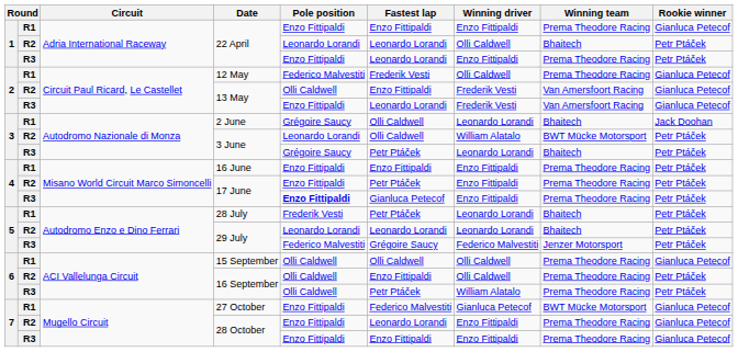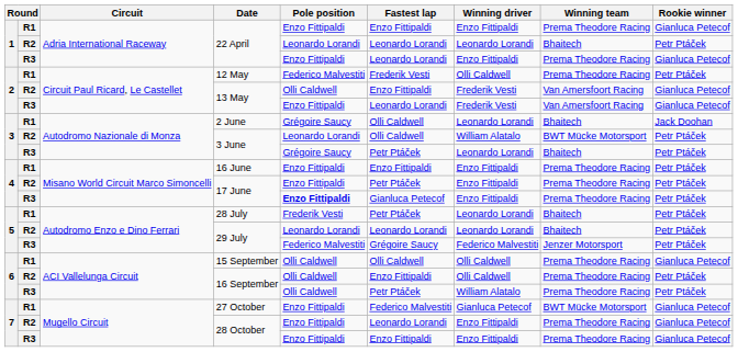 <table class="wikitable" style="font-size: 85%">
 <tr>
 <th colspan=2>Round</th>
 <th>Circuit</th>
 <th>Date</th>
 <th>Pole position</th>
 <th>Fastest lap</th>
 <th>Winning driver</th>
 <th>Winning team</th>
 <th>Rookie winner</th>
 </tr>
 <tr>
 <th rowspan=3>1</th>
 <th>R1</th>
 <td rowspan=3> <a href='#'>Adria International Raceway</a></td>
 <td rowspan=3>22 April</td>
 <td> <a href='#'>Enzo Fittipaldi</a></td>
 <td> <a href='#'>Enzo Fittipaldi</a></td>
 <td> <a href='#'>Enzo Fittipaldi</a></td>
 <td nowrap> <a href='#'>Prema Theodore Racing</a></td>
 <td nowrap> <a href='#'>Gianluca Petecof</a></td>
 </tr>
 <tr>
 <th>R2</th>
 <td nowrap> <a href='#'>Leonardo Lorandi</a></td>
 <td nowrap> <a href='#'>Leonardo Lorandi</a></td>
-<td> <a href='#'>Olli Caldwell</a></td>
+<td nowrap> <a href='#'>Leonardo Lorandi</a></td>
 <td> <a href='#'>Bhaitech</a></td>
 <td> <a href='#'>Petr Ptáček</a></td>
 </tr>
 <tr>
 <th>R3</th>
 <td> <a href='#'>Enzo Fittipaldi</a></td>
 <td> <a href='#'>Leonardo Lorandi</a></td>
 <td> <a href='#'>Enzo Fittipaldi</a></td>
 <td> <a href='#'>Prema Theodore Racing</a></td>
-<td> <a href='#'>Petr Ptáček</a></td>
+<td> <a href='#'>Gianluca Petecof</a></td>
 </tr>
 <tr>
 <th rowspan=3>2</th>
 <th>R1</th>
 <td rowspan=3> <a href='#'>Circuit Paul Ricard</a>, <a href='#'>Le Castellet</a></td>
 <td>12 May</td>
 <td nowrap> <a href='#'>Federico Malvestiti</a></td>
 <td> <a href='#'>Frederik Vesti</a></td>
 <td> <a href='#'>Olli Caldwell</a></td>
 <td> <a href='#'>Prema Theodore Racing</a></td>
-<td> <a href='#'>Gianluca Petecof</a></td>
+<td> <a href='#'>Petr Ptáček</a></td>
 </tr>
 <tr>
 <th>R2</th>
 <td rowspan=2>13 May</td>
 <td> <a href='#'>Olli Caldwell</a></td>
 <td> <a href='#'>Enzo Fittipaldi</a></td>
 <td> <a href='#'>Frederik Vesti</a></td>
 <td> <a href='#'>Van Amersfoort Racing</a></td>
 <td> <a href='#'>Gianluca Petecof</a></td>
 </tr>
 <tr>
 <th>R3</th>
 <td> <a href='#'>Enzo Fittipaldi</a></td>
 <td> <a href='#'>Leonardo Lorandi</a></td>
 <td> <a href='#'>Frederik Vesti</a></td>
 <td> <a href='#'>Van Amersfoort Racing</a></td>
 <td> <a href='#'>Gianluca Petecof</a></td>
 </tr>
 <tr>
 <th rowspan=3>3</th>
 <th>R1</th>
 <td rowspan=3> <a href='#'>Autodromo Nazionale di Monza</a></td>
 <td>2 June</td>
 <td> <a href='#'>Grégoire Saucy</a></td>
 <td> <a href='#'>Olli Caldwell</a></td>
 <td> <a href='#'>Leonardo Lorandi</a></td>
 <td> <a href='#'>Bhaitech</a></td>
 <td> <a href='#'>Jack Doohan</a></td>
 </tr>
 <tr>
 <th>R2</th>
 <td rowspan=2>3 June</td>
 <td> <a href='#'>Leonardo Lorandi</a></td>
 <td> <a href='#'>Olli Caldwell</a></td>
 <td> <a href='#'>William Alatalo</a></td>
 <td> <a href='#'>BWT Mücke Motorsport</a></td>
 <td> <a href='#'>Petr Ptáček</a></td>
 </tr>
 <tr>
 <th>R3</th>
 <td> <a href='#'>Grégoire Saucy</a></td>
 <td> <a href='#'>Petr Ptáček</a></td>
 <td> <a href='#'>Leonardo Lorandi</a></td>
 <td> <a href='#'>Bhaitech</a></td>
 <td> <a href='#'>Petr Ptáček</a></td>
 </tr>
 <tr>
 <th rowspan=3>4</th>
 <th>R1</th>
 <td rowspan=3 nowrap> <a href='#'>Misano World Circuit Marco Simoncelli</a></td>
 <td>16 June</td>
 <td> <a href='#'>Enzo Fittipaldi</a></td>
 <td> <a href='#'>Enzo Fittipaldi</a></td>
 <td> <a href='#'>Enzo Fittipaldi</a></td>
 <td> <a href='#'>Prema Theodore Racing</a></td>
 <td> <a href='#'>Petr Ptáček</a></td>
 </tr>
 <tr>
 <th>R2</th>
 <td rowspan=2>17 June</td>
 <td> <a href='#'>Enzo Fittipaldi</a></td>
 <td> <a href='#'>Petr Ptáček</a></td>
 <td> <a href='#'>Enzo Fittipaldi</a></td>
 <td> <a href='#'>Prema Theodore Racing</a></td>
 <td> <a href='#'>Petr Ptáček</a></td>
 </tr>
 <tr>
 <th>R3</th>
 <td><strong> <a href='#'>Enzo Fittipaldi</a></strong></td>
 <td> <a href='#'>Gianluca Petecof</a></td>
 <td> <a href='#'>Enzo Fittipaldi</a></td>
 <td> <a href='#'>Prema Theodore Racing</a></td>
 <td> <a href='#'>Petr Ptáček</a></td>
 </tr>
 <tr>
 <th rowspan=3>5</th>
 <th>R1</th>
 <td rowspan=3> <a href='#'>Autodromo Enzo e Dino Ferrari</a></td>
 <td>28 July</td>
 <td> <a href='#'>Frederik Vesti</a></td>
 <td> <a href='#'>Petr Ptáček</a></td>
 <td> <a href='#'>Leonardo Lorandi</a></td>
 <td> <a href='#'>Bhaitech</a></td>
 <td> <a href='#'>Petr Ptáček</a></td>
 </tr>
 <tr>
 <th>R2</th>
 <td rowspan=2>29 July</td>
 <td> <a href='#'>Leonardo Lorandi</a></td>
 <td> <a href='#'>Leonardo Lorandi</a></td>
 <td> <a href='#'>Leonardo Lorandi</a></td>
 <td> <a href='#'>Bhaitech</a></td>
 <td> <a href='#'>Petr Ptáček</a></td>
 </tr>
 <tr>
 <th>R3</th>
 <td> <a href='#'>Federico Malvestiti</a></td>
 <td> <a href='#'>Grégoire Saucy</a></td>
 <td nowrap> <a href='#'>Federico Malvestiti</a></td>
 <td> <a href='#'>Jenzer Motorsport</a></td>
 <td> <a href='#'>Petr Ptáček</a></td>
 </tr>
 <tr>
 <th rowspan=3>6</th>
 <th>R1</th>
 <td rowspan=3> <a href='#'>ACI Vallelunga Circuit</a></td>
 <td nowrap>15 September</td>
 <td> <a href='#'>Olli Caldwell</a></td>
 <td> <a href='#'>Olli Caldwell</a></td>
 <td> <a href='#'>Olli Caldwell</a></td>
 <td> <a href='#'>Prema Theodore Racing</a></td>
 <td> <a href='#'>Gianluca Petecof</a></td>
 </tr>
 <tr>
 <th>R2</th>
 <td rowspan=2>16 September</td>
 <td> <a href='#'>Olli Caldwell</a></td>
 <td> <a href='#'>Enzo Fittipaldi</a></td>
 <td> <a href='#'>Olli Caldwell</a></td>
 <td> <a href='#'>Prema Theodore Racing</a></td>
 <td> <a href='#'>Petr Ptáček</a></td>
 </tr>
 <tr>
 <th>R3</th>
 <td> <a href='#'>Olli Caldwell</a></td>
 <td> <a href='#'>Petr Ptáček</a></td>
 <td> <a href='#'>William Alatalo</a></td>
 <td> <a href='#'>Prema Theodore Racing</a></td>
 <td> <a href='#'>Petr Ptáček</a></td>
 </tr>
 <tr>
 <th rowspan=3>7</th>
 <th>R1</th>
 <td rowspan=3> <a href='#'>Mugello Circuit</a></td>
 <td>27 October</td>
 <td> <a href='#'>Enzo Fittipaldi</a></td>
 <td> <a href='#'>Federico Malvestiti</a></td>
 <td> <a href='#'>Gianluca Petecof</a></td>
 <td> <a href='#'>BWT Mücke Motorsport</a></td>
 <td> <a href='#'>Gianluca Petecof</a></td>
 </tr>
 <tr>
 <th>R2</th>
 <td rowspan=2>28 October</td>
 <td> <a href='#'>Enzo Fittipaldi</a></td>
 <td> <a href='#'>Leonardo Lorandi</a></td>
 <td> <a href='#'>Enzo Fittipaldi</a></td>
 <td> <a href='#'>Prema Theodore Racing</a></td>
 <td> <a href='#'>Gianluca Petecof</a></td>
 </tr>
 <tr>
 <th>R3</th>
 <td> <a href='#'>Enzo Fittipaldi</a></td>
 <td> <a href='#'>Enzo Fittipaldi</a></td>
 <td> <a href='#'>Enzo Fittipaldi</a></td>
 <td> <a href='#'>Prema Theodore Racing</a></td>
 <td> <a href='#'>Gianluca Petecof</a></td>
 </tr>
 </table>
